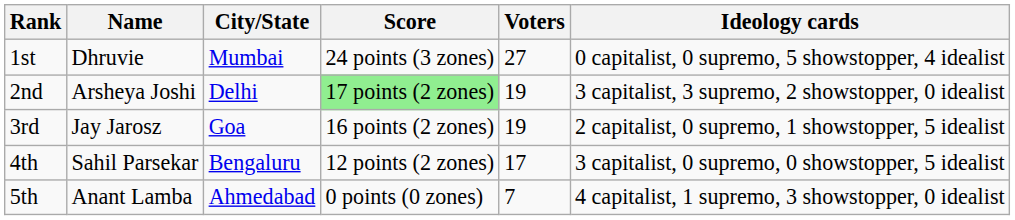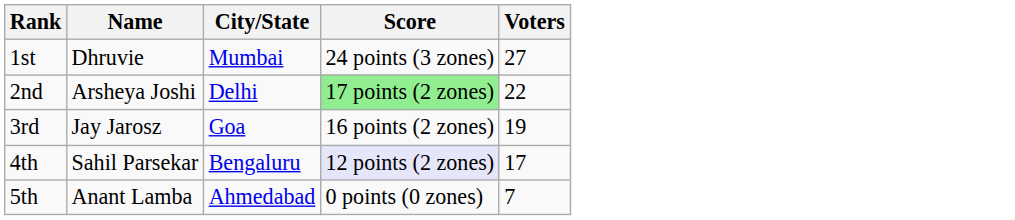 <table class="wikitable">
 <tr>
 <th>Rank</th>
 <th>Name</th>
 <th>City/State</th>
 <th>Score</th>
 <th>Voters</th>
-<th>Ideology cards</th>
 </tr>
 <tr>
 <td>1st</td>
 <td>Dhruvie</td>
 <td><a href='#'>Mumbai</a></td>
 <td>24 points (3 zones)</td>
 <td>27</td>
-<td>0 capitalist, 0 supremo, 5 showstopper, 4 idealist</td>
 </tr>
 <tr>
 <td>2nd</td>
 <td>Arsheya Joshi</td>
 <td><a href='#'>Delhi</a></td>
 <td style="background: lightgreen;">17 points (2 zones)</td>
-<td>19</td>
-<td>3 capitalist, 3 supremo, 2 showstopper, 0 idealist</td>
+<td>22</td>
 </tr>
 <tr>
 <td>3rd</td>
 <td>Jay Jarosz</td>
 <td><a href='#'>Goa</a></td>
 <td>16 points (2 zones)</td>
 <td>19</td>
-<td>2 capitalist, 0 supremo, 1 showstopper, 5 idealist</td>
 </tr>
 <tr>
 <td>4th</td>
 <td>Sahil Parsekar</td>
 <td><a href='#'>Bengaluru</a></td>
-<td>12 points (2 zones)</td>
+<td style="background: lavender;">12 points (2 zones)</td>
 <td>17</td>
-<td>3 capitalist, 0 supremo, 0 showstopper, 5 idealist</td>
 </tr>
 <tr>
 <td>5th</td>
 <td>Anant Lamba</td>
 <td><a href='#'>Ahmedabad</a></td>
 <td>0 points (0 zones)</td>
 <td>7</td>
-<td>4 capitalist, 1 supremo, 3 showstopper, 0 idealist</td>
 </tr>
 </table>
